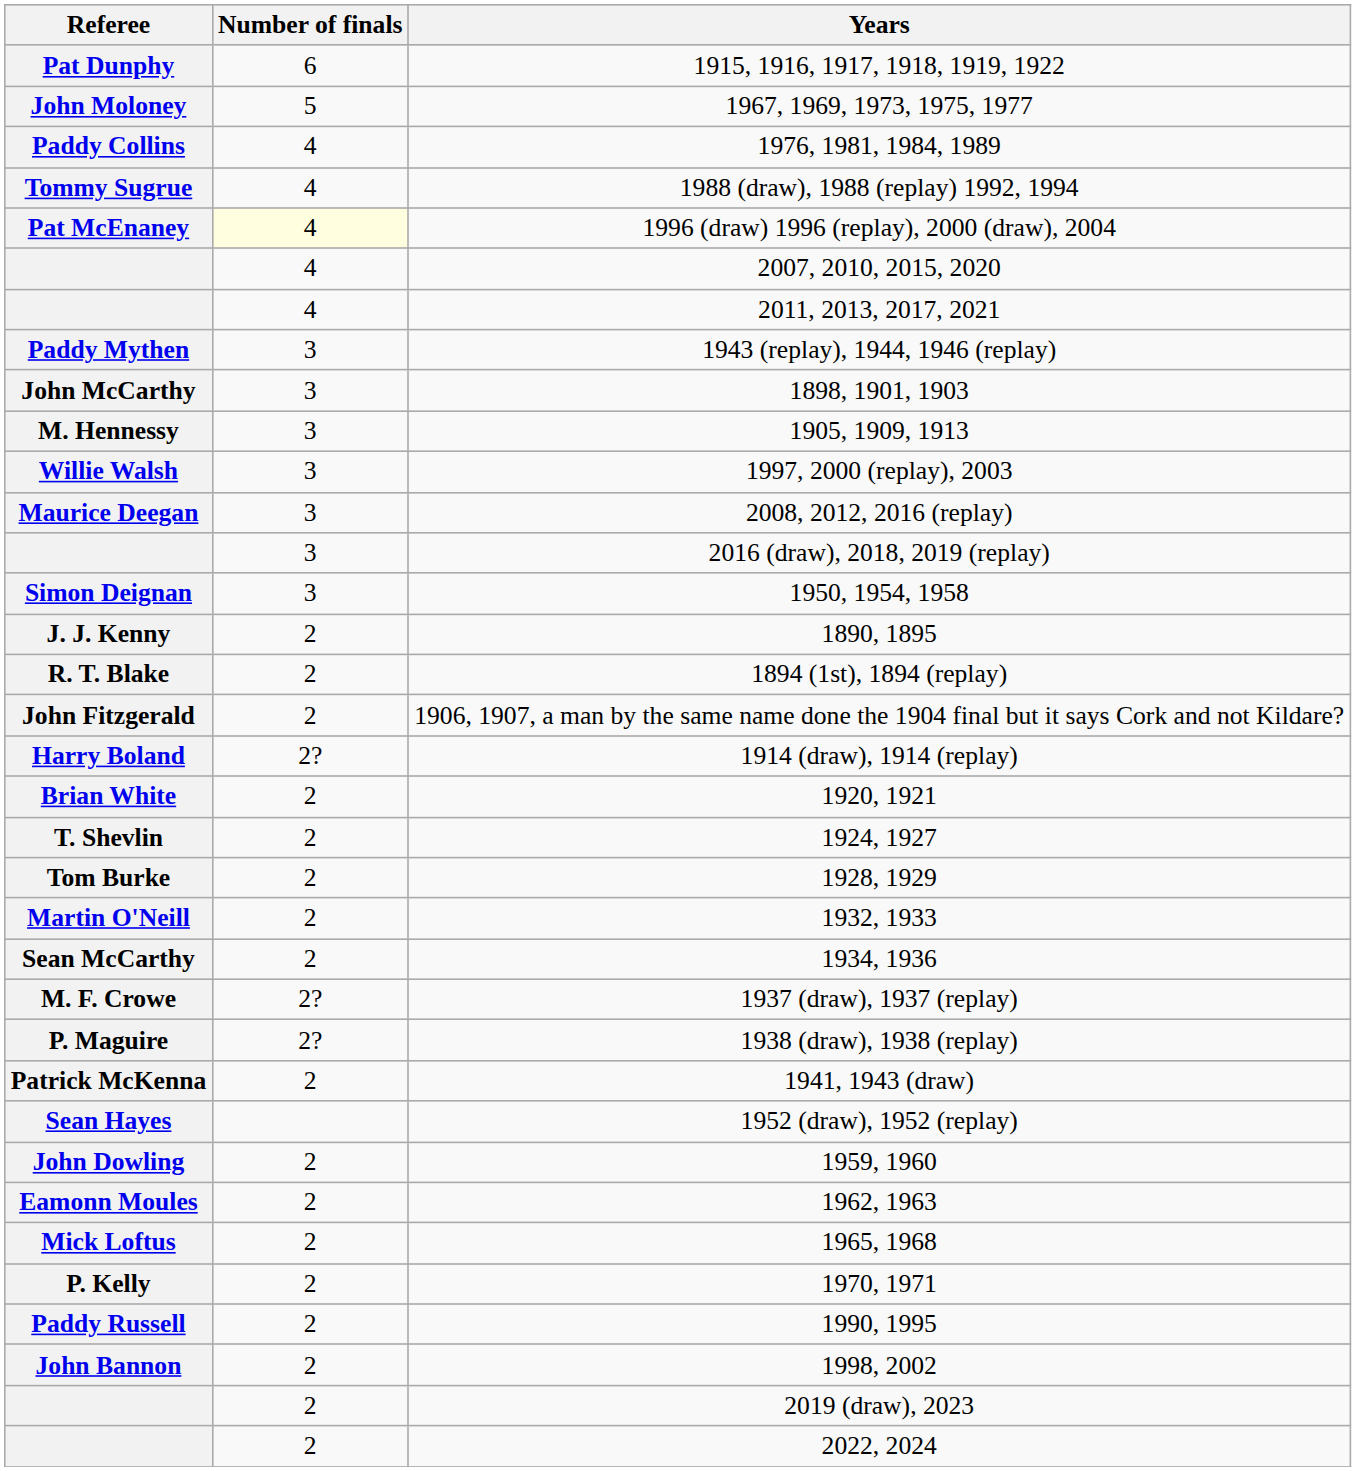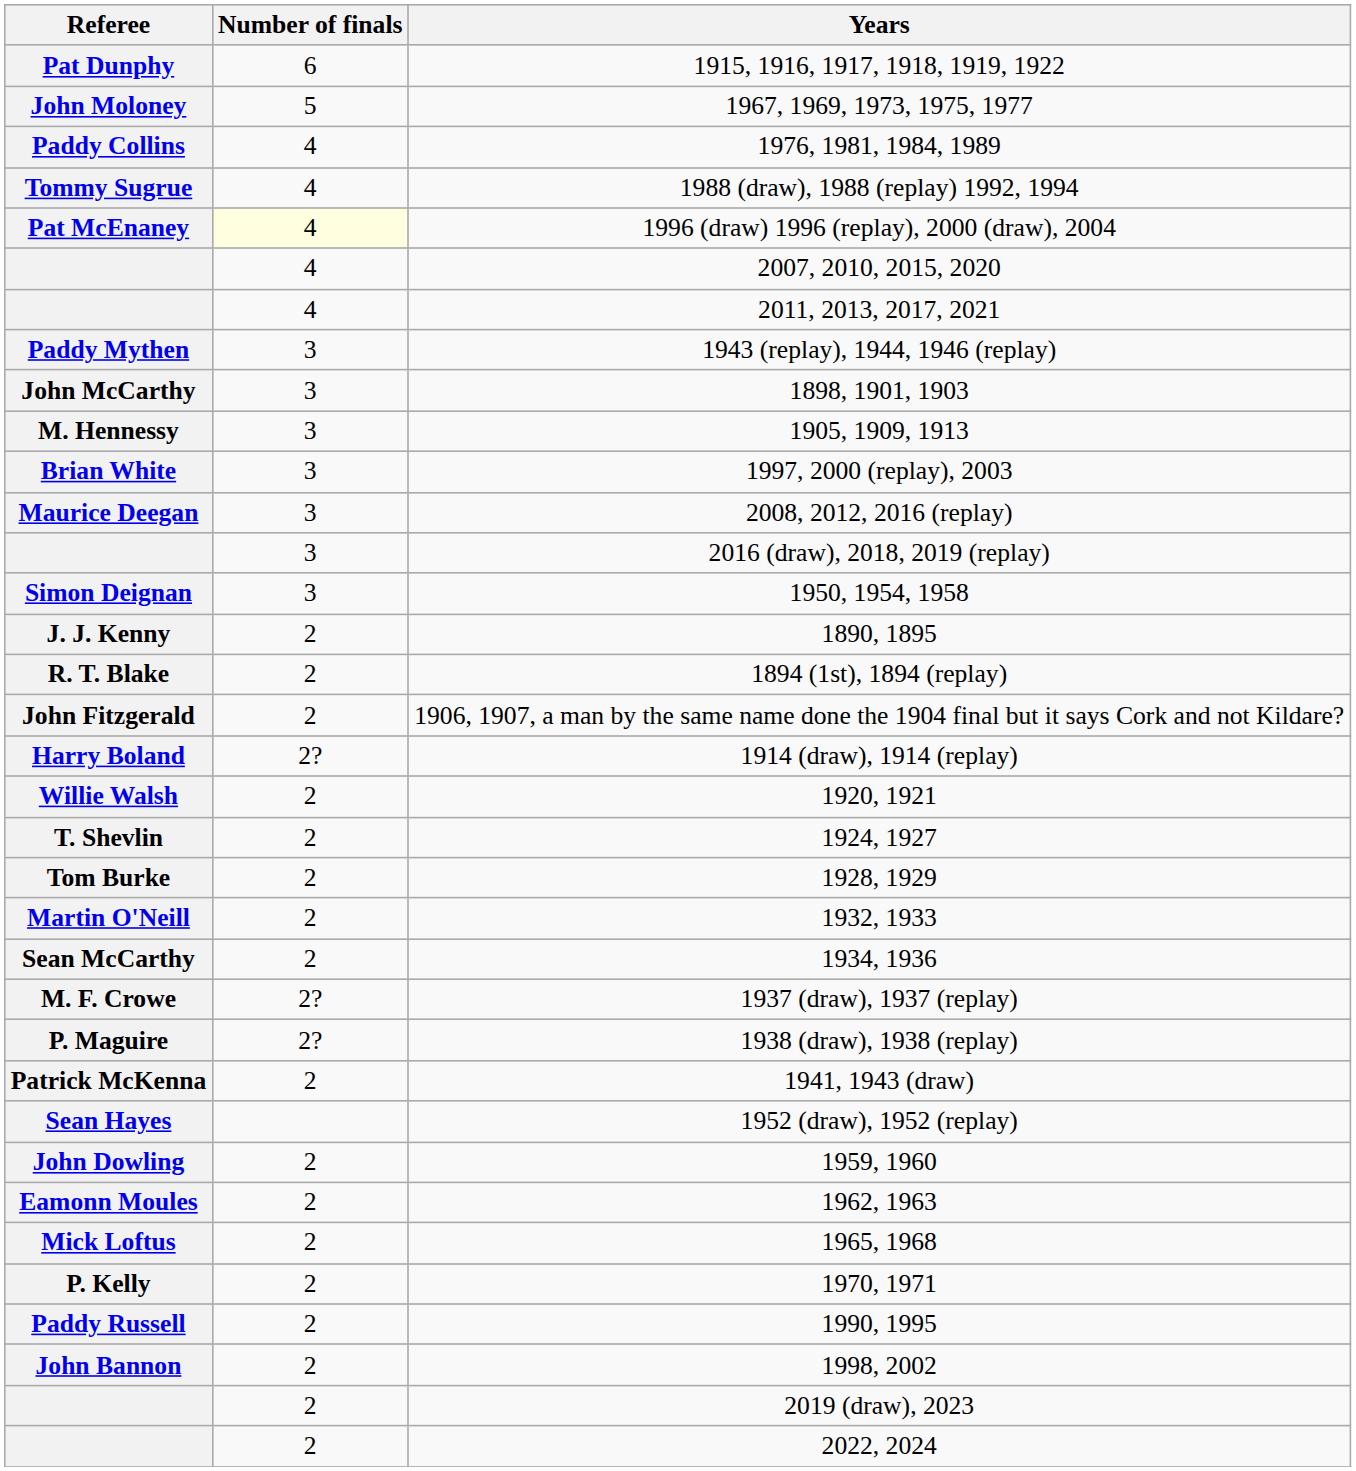 <table class="wikitable plainrowheaders sortable">
 <tr>
 <th scope=col>Referee</th>
 <th scope=col>Number of finals</th>
 <th scope=col>Years</th>
 </tr>
 <tr>
 <th scope=row><a href='#'>Pat Dunphy</a></th>
 <td align=center>6</td>
 <td align=center>1915, 1916, 1917, 1918, 1919, 1922</td>
 </tr>
 <tr>
 <th scope=row><a href='#'>John Moloney</a></th>
 <td align=center>5</td>
 <td align=center>1967, 1969, 1973, 1975, 1977</td>
 </tr>
 <tr>
 <th scope=row><a href='#'>Paddy Collins</a></th>
 <td align=center>4</td>
 <td align=center>1976, 1981, 1984, 1989</td>
 </tr>
 <tr>
 <th scope=row><a href='#'>Tommy Sugrue</a></th>
 <td align=center>4</td>
 <td align=center>1988 (draw), 1988 (replay) 1992, 1994</td>
 </tr>
 <tr>
 <th scope=row><a href='#'>Pat McEnaney</a></th>
 <td align=center style="background: lightyellow;">4</td>
 <td align=center>1996 (draw) 1996 (replay), 2000 (draw), 2004</td>
 </tr>
 <tr>
 <th scope=row></th>
 <td align=center>4</td>
 <td align=center>2007, 2010, 2015, 2020</td>
 </tr>
 <tr>
 <th scope=row></th>
 <td align=center>4</td>
 <td align=center>2011, 2013, 2017, 2021</td>
 </tr>
 <tr>
 <th scope=row><a href='#'>Paddy Mythen</a></th>
 <td align=center>3</td>
 <td align=center>1943 (replay), 1944, 1946 (replay)</td>
 </tr>
 <tr>
 <th scope=row>John McCarthy</th>
 <td align=center>3</td>
 <td align=center>1898, 1901, 1903</td>
 </tr>
 <tr>
 <th scope=row>M. Hennessy</th>
 <td align=center>3</td>
 <td align=center>1905, 1909, 1913</td>
 </tr>
 <tr>
-<th scope=row><a href='#'>Willie Walsh</a></th>
+<th scope=row><a href='#'>Brian White</a></th>
 <td align=center>3</td>
 <td align=center>1997, 2000 (replay), 2003</td>
 </tr>
 <tr>
 <th scope=row><a href='#'>Maurice Deegan</a></th>
 <td align=center>3</td>
 <td align=center>2008, 2012, 2016 (replay)</td>
 </tr>
 <tr>
 <th scope=row></th>
 <td align=center>3</td>
 <td align=center>2016 (draw), 2018, 2019 (replay)</td>
 </tr>
 <tr>
 <th scope=row><a href='#'>Simon Deignan</a></th>
 <td align=center>3</td>
 <td align=center>1950, 1954, 1958</td>
 </tr>
 <tr>
 <th scope=row>J. J. Kenny</th>
 <td align=center>2</td>
 <td align=center>1890, 1895</td>
 </tr>
 <tr>
 <th scope=row>R. T. Blake</th>
 <td align=center>2</td>
 <td align=center>1894 (1st), 1894 (replay)</td>
 </tr>
 <tr>
 <th scope=row>John Fitzgerald</th>
 <td align=center>2</td>
 <td align=center>1906, 1907, a man by the same name done the 1904 final but it says Cork and not Kildare?</td>
 </tr>
 <tr>
 <th scope=row><a href='#'>Harry Boland</a></th>
 <td align=center>2?</td>
 <td align=center>1914 (draw), 1914 (replay)</td>
 </tr>
 <tr>
-<th scope=row><a href='#'>Brian White</a></th>
+<th scope=row><a href='#'>Willie Walsh</a></th>
 <td align=center>2</td>
 <td align=center>1920, 1921</td>
 </tr>
 <tr>
 <th scope=row>T. Shevlin</th>
 <td align=center>2</td>
 <td align=center>1924, 1927</td>
 </tr>
 <tr>
 <th scope=row>Tom Burke</th>
 <td align=center>2</td>
 <td align=center>1928, 1929</td>
 </tr>
 <tr>
 <th scope=row><a href='#'>Martin O'Neill</a></th>
 <td align=center>2</td>
 <td align=center>1932, 1933</td>
 </tr>
 <tr>
 <th scope=row>Sean McCarthy</th>
 <td align=center>2</td>
 <td align=center>1934, 1936</td>
 </tr>
 <tr>
 <th scope=row>M. F. Crowe</th>
 <td align=center>2?</td>
 <td align=center>1937 (draw), 1937 (replay)</td>
 </tr>
 <tr>
 <th scope=row>P. Maguire</th>
 <td align=center>2?</td>
 <td align=center>1938 (draw), 1938 (replay)</td>
 </tr>
 <tr>
 <th scope=row>Patrick McKenna</th>
 <td align=center>2</td>
 <td align=center>1941,  1943 (draw)</td>
 </tr>
 <tr>
 <th scope=row><a href='#'>Sean Hayes</a></th>
 <td align=center></td>
 <td align=center>1952 (draw), 1952 (replay)</td>
 </tr>
 <tr>
 <th scope=row><a href='#'>John Dowling</a></th>
 <td align=center>2</td>
 <td align=center>1959, 1960</td>
 </tr>
 <tr>
 <th scope=row><a href='#'>Eamonn Moules</a></th>
 <td align=center>2</td>
 <td align=center>1962, 1963</td>
 </tr>
 <tr>
 <th scope=row><a href='#'>Mick Loftus</a></th>
 <td align=center>2</td>
 <td align=center>1965, 1968</td>
 </tr>
 <tr>
 <th scope=row>P. Kelly</th>
 <td align=center>2</td>
 <td align=center>1970, 1971</td>
 </tr>
 <tr>
 <th scope=row><a href='#'>Paddy Russell</a></th>
 <td align=center>2</td>
 <td align=center>1990, 1995</td>
 </tr>
 <tr>
 <th scope=row><a href='#'>John Bannon</a></th>
 <td align=center>2</td>
 <td align=center>1998, 2002</td>
 </tr>
 <tr>
 <th scope=row></th>
 <td align=center>2</td>
 <td align=center>2019 (draw), 2023</td>
 </tr>
 <tr>
 <th scope=row></th>
 <td align=center>2</td>
 <td align=center>2022, 2024</td>
 </tr>
 <tr>
 </tr>
 </table>
